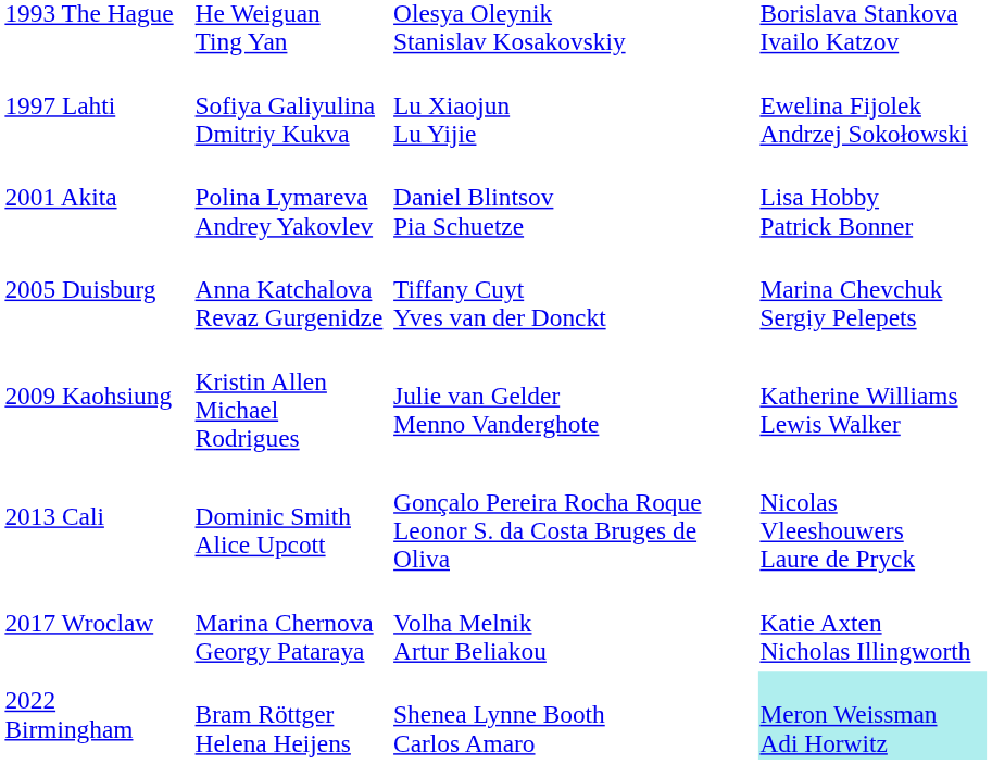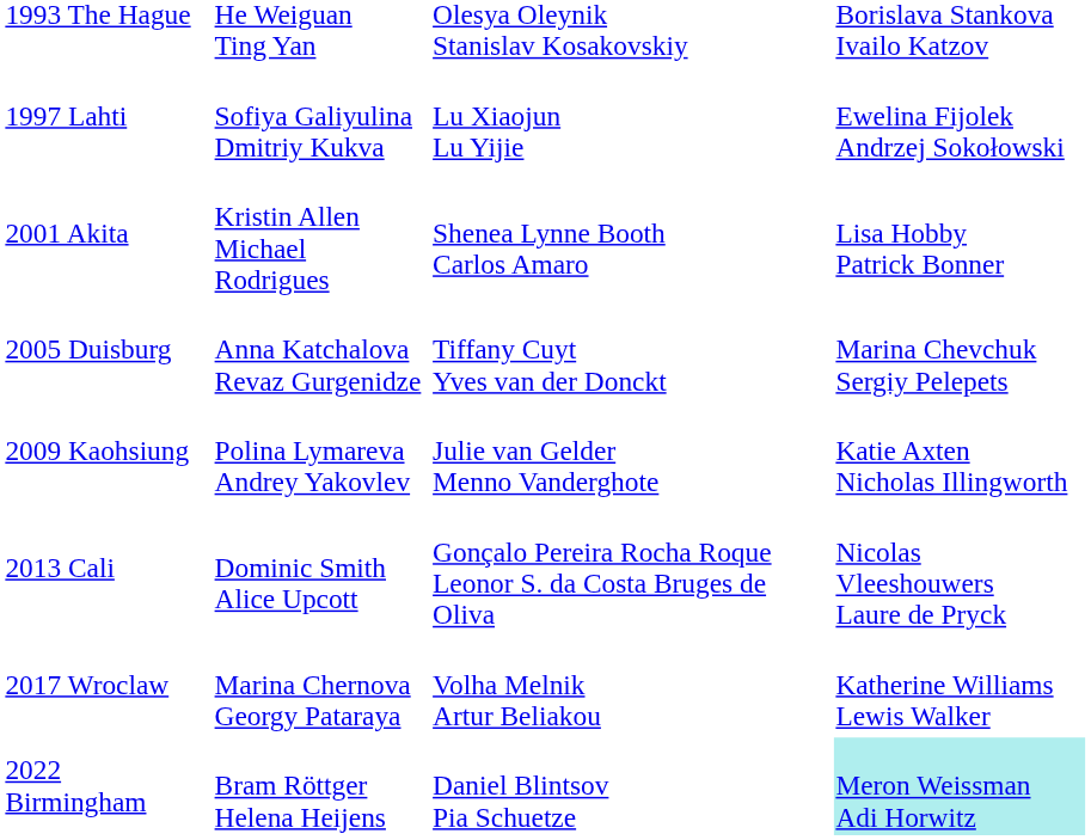 <table>
 <tr>
 <td><a href='#'>1993 The Hague</a></td>
 <td><br><a href='#'>He Weiguan</a><br><a href='#'>Ting Yan</a></td>
 <td><br><a href='#'>Olesya Oleynik</a><br><a href='#'>Stanislav Kosakovskiy</a></td>
 <td><br><a href='#'>Borislava Stankova</a><br><a href='#'>Ivailo Katzov</a></td>
 </tr>
 <tr>
 <td><a href='#'>1997 Lahti</a></td>
 <td><br><a href='#'>Sofiya Galiyulina</a><br><a href='#'>Dmitriy Kukva</a></td>
 <td><br><a href='#'>Lu Xiaojun</a><br><a href='#'>Lu Yijie</a></td>
 <td><br><a href='#'>Ewelina Fijolek</a><br><a href='#'>Andrzej Sokołowski</a></td>
 </tr>
 <tr>
 <td><a href='#'>2001 Akita</a></td>
-<td><br><a href='#'>Polina Lymareva</a><br><a href='#'>Andrey Yakovlev</a></td>
-<td><br><a href='#'>Daniel Blintsov</a> <br> <a href='#'>Pia Schuetze</a></td>
+<td><br><a href='#'>Kristin Allen</a><br><a href='#'>Michael Rodrigues</a></td>
+<td><br><a href='#'>Shenea Lynne Booth</a><br><a href='#'>Carlos Amaro</a></td>
 <td><br><a href='#'>Lisa Hobby</a><br><a href='#'>Patrick Bonner</a></td>
 </tr>
 <tr>
 <td><a href='#'>2005 Duisburg</a></td>
 <td><br><a href='#'>Anna Katchalova</a><br><a href='#'>Revaz Gurgenidze</a></td>
 <td><br><a href='#'>Tiffany Cuyt</a><br><a href='#'>Yves van der Donckt</a></td>
 <td><br><a href='#'>Marina Chevchuk</a><br><a href='#'>Sergiy Pelepets</a></td>
 </tr>
 <tr>
 <td><a href='#'>2009 Kaohsiung</a></td>
-<td><br><a href='#'>Kristin Allen</a><br><a href='#'>Michael Rodrigues</a></td>
+<td><br><a href='#'>Polina Lymareva</a><br><a href='#'>Andrey Yakovlev</a></td>
 <td><br><a href='#'>Julie van Gelder</a><br><a href='#'>Menno Vanderghote</a></td>
-<td><br><a href='#'>Katherine Williams</a><br><a href='#'>Lewis Walker</a></td>
+<td><br><a href='#'>Katie Axten</a><br><a href='#'>Nicholas Illingworth</a></td>
 </tr>
 <tr>
 <td><a href='#'>2013 Cali</a></td>
 <td><br><a href='#'>Dominic Smith</a><br><a href='#'>Alice Upcott</a></td>
 <td><br><a href='#'>Gonçalo Pereira Rocha Roque</a><br><a href='#'>Leonor S. da Costa Bruges de Oliva</a></td>
 <td><br><a href='#'>Nicolas Vleeshouwers</a><br><a href='#'>Laure de Pryck</a></td>
 </tr>
 <tr>
 <td><a href='#'>2017 Wroclaw</a></td>
 <td><br><a href='#'>Marina Chernova</a><br><a href='#'>Georgy Pataraya</a></td>
 <td><br><a href='#'>Volha Melnik</a><br><a href='#'>Artur Beliakou</a></td>
-<td><br><a href='#'>Katie Axten</a><br><a href='#'>Nicholas Illingworth</a></td>
+<td><br><a href='#'>Katherine Williams</a><br><a href='#'>Lewis Walker</a></td>
 </tr>
 <tr>
 <td><a href='#'>2022 Birmingham</a></td>
 <td><br><a href='#'>Bram Röttger</a> <br> <a href='#'>Helena Heijens</a></td>
-<td><br><a href='#'>Shenea Lynne Booth</a><br><a href='#'>Carlos Amaro</a></td>
+<td><br><a href='#'>Daniel Blintsov</a> <br> <a href='#'>Pia Schuetze</a></td>
 <td style="background: paleturquoise;"><br><a href='#'>Meron Weissman</a> <br> <a href='#'>Adi Horwitz</a></td>
 </tr>
 </table>
